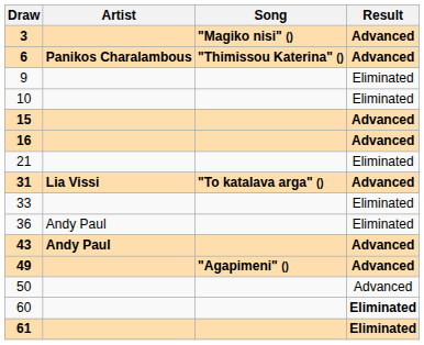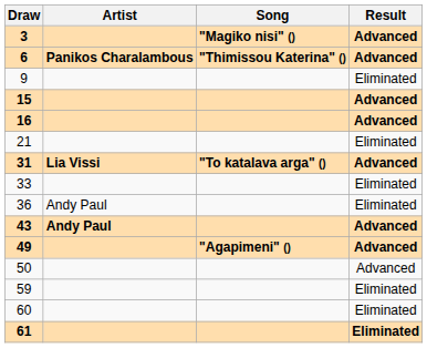 <table class="sortable wikitable" style="margin: 1em auto 1em auto; text-align:center">
 <tr>
 <th>Draw</th>
 <th>Artist</th>
 <th>Song</th>
 <th>Result</th>
 </tr>
 <tr style="font-weight:bold; background:navajowhite;">
 <td>3</td>
 <td></td>
 <td align="left">"Magiko nisi" <small>()</small></td>
 <td>Advanced</td>
 </tr>
 <tr style="font-weight:bold; background:navajowhite;">
 <td>6</td>
 <td align="left">Panikos Charalambous</td>
 <td align="left">"Thimissou Katerina" <small>()</small></td>
 <td>Advanced</td>
 </tr>
 <tr>
 <td>9</td>
-<td></td>
-<td></td>
-<td>Eliminated</td>
-</tr>
-<tr>
-<td>10</td>
 <td></td>
 <td></td>
 <td>Eliminated</td>
 </tr>
 <tr style="font-weight:bold; background:navajowhite;">
 <td>15</td>
 <td></td>
 <td></td>
 <td>Advanced</td>
 </tr>
 <tr style="font-weight:bold; background:navajowhite;">
 <td>16</td>
 <td></td>
 <td></td>
 <td>Advanced</td>
 </tr>
 <tr>
 <td>21</td>
 <td></td>
 <td></td>
 <td>Eliminated</td>
 </tr>
 <tr style="font-weight:bold; background:navajowhite;">
 <td>31</td>
 <td align="left">Lia Vissi</td>
 <td align="left">"To katalava arga" <small>()</small></td>
 <td>Advanced</td>
 </tr>
 <tr>
 <td>33</td>
 <td></td>
 <td></td>
 <td>Eliminated</td>
 </tr>
 <tr>
 <td>36</td>
 <td align="left">Andy Paul</td>
 <td></td>
 <td>Eliminated</td>
 </tr>
 <tr style="font-weight:bold; background:navajowhite;">
 <td>43</td>
 <td align="left">Andy Paul</td>
 <td></td>
 <td>Advanced</td>
 </tr>
 <tr style="font-weight:bold; background:navajowhite;">
 <td>49</td>
 <td></td>
 <td align="left">"Agapimeni" <small>()</small></td>
 <td>Advanced</td>
 </tr>
 <tr>
 <td>50</td>
 <td></td>
 <td></td>
 <td>Advanced</td>
 </tr>
 <tr>
+<td>59</td>
+<td></td>
+<td></td>
+<td>Eliminated</td>
+</tr>
+<tr>
 <td>60</td>
 <td></td>
 <td></td>
-<td><strong>Eliminated</strong></td>
+<td>Eliminated</td>
 </tr>
 <tr style="font-weight:bold; background:navajowhite;">
 <td>61</td>
 <td></td>
 <td></td>
 <td>Eliminated</td>
 </tr>
 </table>
